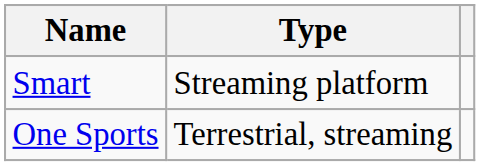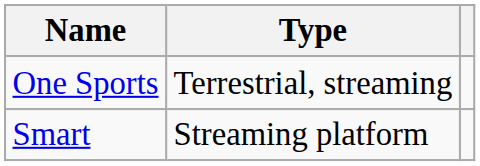 <table class="wikitable sortable">
 <tr>
 <th>Name</th>
 <th>Type</th>
 <th class="unsortable"></th>
 </tr>
 <tr>
+<td><a href='#'>One Sports</a></td>
+<td>Terrestrial, streaming</td>
+<td></td>
+</tr>
+<tr>
 <td><a href='#'>Smart</a></td>
 <td>Streaming platform</td>
 <td></td>
 </tr>
-<tr>
-<td><a href='#'>One Sports</a></td>
-<td>Terrestrial, streaming</td>
-<td></td>
-</tr>
 </table>
